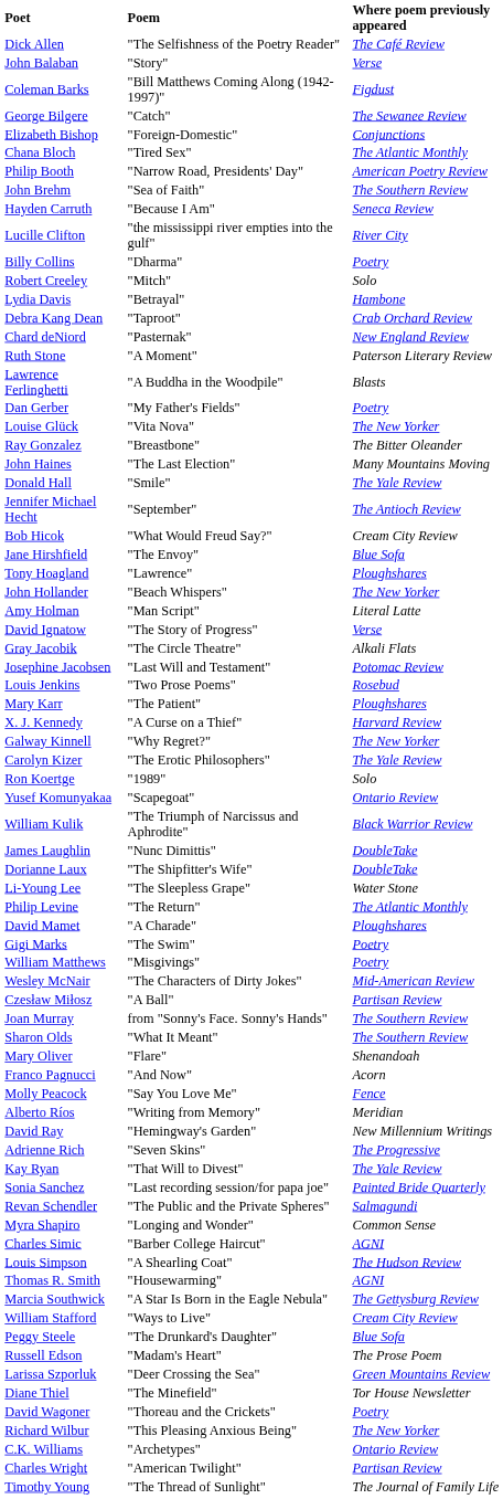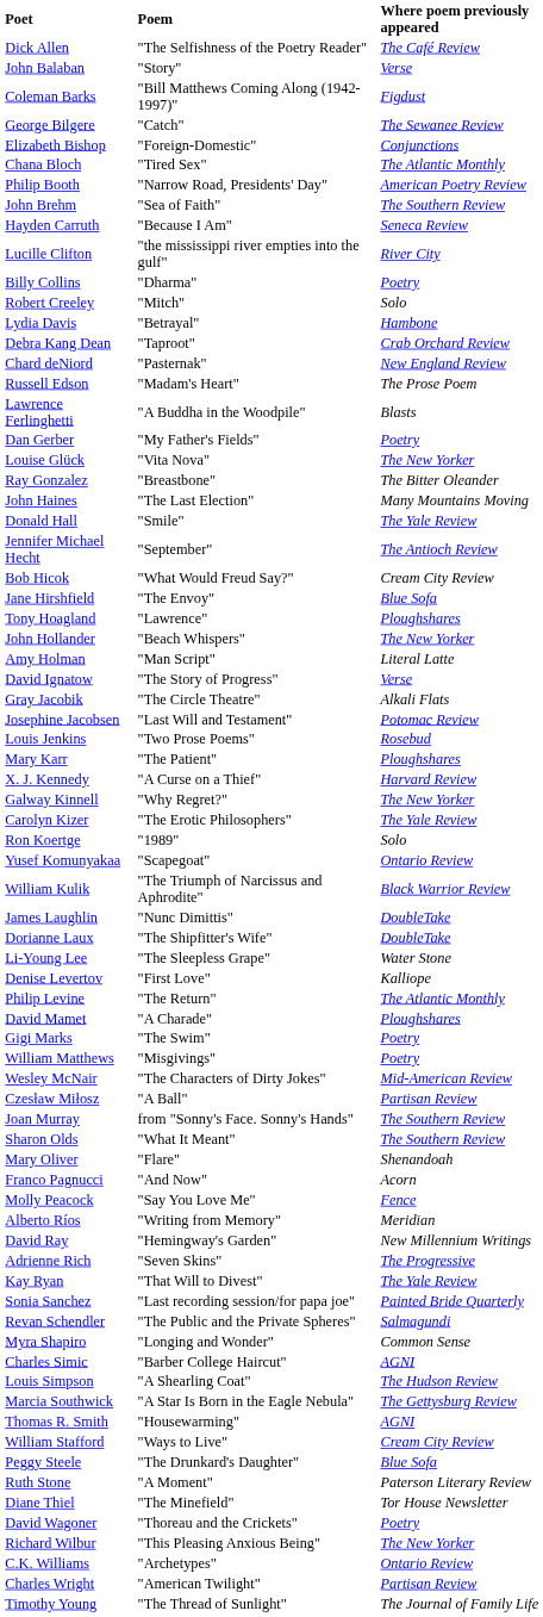 <table>
 <tr>
 <td><strong>Poet</strong></td>
 <td><strong>Poem</strong></td>
 <td><strong>Where poem previously appeared</strong></td>
 </tr>
 <tr>
 <td><a href='#'>Dick Allen</a></td>
 <td>"The Selfishness of the Poetry Reader"</td>
 <td><em><a href='#'>The Café Review</a></em></td>
 </tr>
 <tr>
 <td><a href='#'>John Balaban</a></td>
 <td>"Story"</td>
 <td><em><a href='#'>Verse</a></em></td>
 </tr>
 <tr>
 <td><a href='#'>Coleman Barks</a></td>
 <td>"Bill Matthews Coming Along (1942-1997)"</td>
 <td><em><a href='#'>Figdust</a></em></td>
 </tr>
 <tr>
 <td><a href='#'>George Bilgere</a></td>
 <td>"Catch"</td>
 <td><em><a href='#'>The Sewanee Review</a></em></td>
 </tr>
 <tr>
 <td><a href='#'>Elizabeth Bishop</a></td>
 <td>"Foreign-Domestic"</td>
 <td><em><a href='#'>Conjunctions</a></em></td>
 </tr>
 <tr>
 <td><a href='#'>Chana Bloch</a></td>
 <td>"Tired Sex"</td>
 <td><em><a href='#'>The Atlantic Monthly</a></em></td>
 </tr>
 <tr>
 <td><a href='#'>Philip Booth</a></td>
 <td>"Narrow Road, Presidents' Day"</td>
 <td><em><a href='#'>American Poetry Review</a></em></td>
 </tr>
 <tr>
 <td><a href='#'>John Brehm</a></td>
 <td>"Sea of Faith"</td>
 <td><em><a href='#'>The Southern Review</a></em></td>
 </tr>
 <tr>
 <td><a href='#'>Hayden Carruth</a></td>
 <td>"Because I Am"</td>
 <td><em><a href='#'>Seneca Review</a></em></td>
 </tr>
 <tr>
 <td><a href='#'>Lucille Clifton</a></td>
 <td>"the mississippi river empties into the gulf"</td>
 <td><em><a href='#'>River City</a></em></td>
 </tr>
 <tr>
 <td><a href='#'>Billy Collins</a></td>
 <td>"Dharma"</td>
 <td><em><a href='#'>Poetry</a></em></td>
 </tr>
 <tr>
 <td><a href='#'>Robert Creeley</a></td>
 <td>"Mitch"</td>
 <td><em>Solo</em></td>
 </tr>
 <tr>
 <td><a href='#'>Lydia Davis</a></td>
 <td>"Betrayal"</td>
 <td><em><a href='#'>Hambone</a></em></td>
 </tr>
 <tr>
 <td><a href='#'>Debra Kang Dean</a></td>
 <td>"Taproot"</td>
 <td><em><a href='#'>Crab Orchard Review</a></em></td>
 </tr>
 <tr>
 <td><a href='#'>Chard deNiord</a></td>
 <td>"Pasternak"</td>
 <td><em><a href='#'>New England Review</a></em></td>
 </tr>
 <tr>
-<td><a href='#'>Ruth Stone</a></td>
-<td>"A Moment"</td>
-<td><em>Paterson Literary Review</em></td>
+<td><a href='#'>Russell Edson</a></td>
+<td>"Madam's Heart"</td>
+<td><em>The Prose Poem</em></td>
 </tr>
 <tr>
 <td><a href='#'>Lawrence Ferlinghetti</a></td>
 <td>"A Buddha in the Woodpile"</td>
 <td><em>Blasts</em></td>
 </tr>
 <tr>
 <td><a href='#'>Dan Gerber</a></td>
 <td>"My Father's Fields"</td>
 <td><em><a href='#'>Poetry</a></em></td>
 </tr>
 <tr>
 <td><a href='#'>Louise Glück</a></td>
 <td>"Vita Nova"</td>
 <td><em><a href='#'>The New Yorker</a></em></td>
 </tr>
 <tr>
 <td><a href='#'>Ray Gonzalez</a></td>
 <td>"Breastbone"</td>
 <td><em> The Bitter Oleander</em></td>
 </tr>
 <tr>
 <td><a href='#'>John Haines</a></td>
 <td>"The Last Election"</td>
 <td><em>Many Mountains Moving</em></td>
 </tr>
 <tr>
 <td><a href='#'>Donald Hall</a></td>
 <td>"Smile"</td>
 <td><em><a href='#'>The Yale Review</a></em></td>
 </tr>
 <tr>
 <td><a href='#'>Jennifer Michael Hecht</a></td>
 <td>"September"</td>
 <td><em><a href='#'>The Antioch Review</a></em></td>
 </tr>
 <tr>
 <td><a href='#'>Bob Hicok</a></td>
 <td>"What Would Freud Say?"</td>
 <td><em>Cream City Review</em></td>
 </tr>
 <tr>
 <td><a href='#'>Jane Hirshfield</a></td>
 <td>"The Envoy"</td>
 <td><em><a href='#'>Blue Sofa</a></em></td>
 </tr>
 <tr>
 <td><a href='#'>Tony Hoagland</a></td>
 <td>"Lawrence"</td>
 <td><em><a href='#'>Ploughshares</a></em></td>
 </tr>
 <tr>
 <td><a href='#'>John Hollander</a></td>
 <td>"Beach Whispers"</td>
 <td><em><a href='#'>The New Yorker</a></em></td>
 </tr>
 <tr>
 <td><a href='#'>Amy Holman</a></td>
 <td>"Man Script"</td>
 <td><em>Literal Latte</em></td>
 </tr>
 <tr>
 <td><a href='#'>David Ignatow</a></td>
 <td>"The Story of Progress"</td>
 <td><em><a href='#'>Verse</a></em></td>
 </tr>
 <tr>
 <td><a href='#'>Gray Jacobik</a></td>
 <td>"The Circle Theatre"</td>
 <td><em>Alkali Flats</em></td>
 </tr>
 <tr>
 <td><a href='#'>Josephine Jacobsen</a></td>
 <td>"Last Will and Testament"</td>
 <td><em><a href='#'>Potomac Review</a></em></td>
 </tr>
 <tr>
 <td><a href='#'>Louis Jenkins</a></td>
 <td>"Two Prose Poems"</td>
 <td><em><a href='#'>Rosebud</a></em></td>
 </tr>
 <tr>
 <td><a href='#'>Mary Karr</a></td>
 <td>"The Patient"</td>
 <td><em><a href='#'>Ploughshares</a></em></td>
 </tr>
 <tr>
 <td><a href='#'>X. J. Kennedy</a></td>
 <td>"A Curse on a Thief"</td>
 <td><em><a href='#'>Harvard Review</a></em></td>
 </tr>
 <tr>
 <td><a href='#'>Galway Kinnell</a></td>
 <td>"Why Regret?"</td>
 <td><em><a href='#'>The New Yorker</a></em></td>
 </tr>
 <tr>
 <td><a href='#'>Carolyn Kizer</a></td>
 <td>"The Erotic Philosophers"</td>
 <td><em><a href='#'>The Yale Review</a></em></td>
 </tr>
 <tr>
 <td><a href='#'>Ron Koertge</a></td>
 <td>"1989"</td>
 <td><em>Solo</em></td>
 </tr>
 <tr>
 <td><a href='#'>Yusef Komunyakaa</a></td>
 <td>"Scapegoat"</td>
 <td><em><a href='#'>Ontario Review</a></em></td>
 </tr>
 <tr>
 <td><a href='#'>William Kulik</a></td>
 <td>"The Triumph of Narcissus and Aphrodite"</td>
 <td><em><a href='#'>Black Warrior Review</a></em></td>
 </tr>
 <tr>
 <td><a href='#'>James Laughlin</a></td>
 <td>"Nunc Dimittis"</td>
 <td><em><a href='#'>DoubleTake</a></em></td>
 </tr>
 <tr>
 <td><a href='#'>Dorianne Laux</a></td>
 <td>"The Shipfitter's Wife"</td>
 <td><em><a href='#'>DoubleTake</a></em></td>
 </tr>
 <tr>
 <td><a href='#'>Li-Young Lee</a></td>
 <td>"The Sleepless Grape"</td>
 <td><em>Water Stone</em></td>
 </tr>
 <tr>
+<td><a href='#'>Denise Levertov</a></td>
+<td>"First Love"</td>
+<td><em>Kalliope</em></td>
+</tr>
+<tr>
 <td><a href='#'>Philip Levine</a></td>
 <td>"The Return"</td>
 <td><em><a href='#'>The Atlantic Monthly</a></em></td>
 </tr>
 <tr>
 <td><a href='#'>David Mamet</a></td>
 <td>"A Charade"</td>
 <td><em><a href='#'>Ploughshares</a></em></td>
 </tr>
 <tr>
 <td><a href='#'>Gigi Marks</a></td>
 <td>"The Swim"</td>
 <td><em><a href='#'>Poetry</a></em></td>
 </tr>
 <tr>
 <td><a href='#'>William Matthews</a></td>
 <td>"Misgivings"</td>
 <td><em><a href='#'>Poetry</a></em></td>
 </tr>
 <tr>
 <td><a href='#'>Wesley McNair</a></td>
 <td>"The Characters of Dirty Jokes"</td>
 <td><em><a href='#'>Mid-American Review</a></em></td>
 </tr>
 <tr>
 <td><a href='#'>Czesław Miłosz</a></td>
 <td>"A Ball"</td>
 <td><em><a href='#'>Partisan Review</a></em></td>
 </tr>
 <tr>
 <td><a href='#'>Joan Murray</a></td>
 <td>from "Sonny's Face. Sonny's Hands"</td>
 <td><em><a href='#'>The Southern Review</a></em></td>
 </tr>
 <tr>
 <td><a href='#'>Sharon Olds</a></td>
 <td>"What It Meant"</td>
 <td><em><a href='#'>The Southern Review</a></em></td>
 </tr>
 <tr>
 <td><a href='#'>Mary Oliver</a></td>
 <td>"Flare"</td>
 <td><em>Shenandoah</em></td>
 </tr>
 <tr>
 <td><a href='#'>Franco Pagnucci</a></td>
 <td>"And Now"</td>
 <td><em>Acorn</em></td>
 </tr>
 <tr>
 <td><a href='#'>Molly Peacock</a></td>
 <td>"Say You Love Me"</td>
 <td><em><a href='#'>Fence</a></em></td>
 </tr>
 <tr>
 <td><a href='#'>Alberto Ríos</a></td>
 <td>"Writing from Memory"</td>
 <td><em>Meridian</em></td>
 </tr>
 <tr>
 <td><a href='#'>David Ray</a></td>
 <td>"Hemingway's Garden"</td>
 <td><em>New Millennium Writings</em></td>
 </tr>
 <tr>
 <td><a href='#'>Adrienne Rich</a></td>
 <td>"Seven Skins"</td>
 <td><em><a href='#'>The Progressive</a></em></td>
 </tr>
 <tr>
 <td><a href='#'>Kay Ryan</a></td>
 <td>"That Will to Divest"</td>
 <td><em><a href='#'>The Yale Review</a></em></td>
 </tr>
 <tr>
 <td><a href='#'>Sonia Sanchez</a></td>
 <td>"Last recording session/for papa joe"</td>
 <td><em><a href='#'>Painted Bride Quarterly</a></em></td>
 </tr>
 <tr>
 <td><a href='#'>Revan Schendler</a></td>
 <td>"The Public and the Private Spheres"</td>
 <td><em><a href='#'>Salmagundi</a></em></td>
 </tr>
 <tr>
 <td><a href='#'>Myra Shapiro</a></td>
 <td>"Longing and Wonder"</td>
 <td><em>Common Sense</em></td>
 </tr>
 <tr>
 <td><a href='#'>Charles Simic</a></td>
 <td>"Barber College Haircut"</td>
 <td><em><a href='#'>AGNI</a></em></td>
 </tr>
 <tr>
 <td><a href='#'>Louis Simpson</a></td>
 <td>"A Shearling Coat"</td>
 <td><em><a href='#'>The Hudson Review</a></em></td>
 </tr>
 <tr>
+<td><a href='#'>Marcia Southwick</a></td>
+<td>"A Star Is Born in the Eagle Nebula"</td>
+<td><em><a href='#'>The Gettysburg Review</a></em></td>
+</tr>
+<tr>
 <td><a href='#'>Thomas R. Smith</a></td>
 <td>"Housewarming"</td>
 <td><em><a href='#'>AGNI</a></em></td>
-</tr>
-<tr>
-<td><a href='#'>Marcia Southwick</a></td>
-<td>"A Star Is Born in the Eagle Nebula"</td>
-<td><em><a href='#'>The Gettysburg Review</a></em></td>
 </tr>
 <tr>
 <td><a href='#'>William Stafford</a></td>
 <td>"Ways to Live"</td>
 <td><em><a href='#'>Cream City Review</a></em></td>
 </tr>
 <tr>
 <td><a href='#'>Peggy Steele</a></td>
 <td>"The Drunkard's Daughter"</td>
 <td><em><a href='#'>Blue Sofa</a></em></td>
 </tr>
 <tr>
-<td><a href='#'>Russell Edson</a></td>
-<td>"Madam's Heart"</td>
-<td><em>The Prose Poem</em></td>
-</tr>
-<tr>
-<td><a href='#'>Larissa Szporluk</a></td>
-<td>"Deer Crossing the Sea"</td>
-<td><em><a href='#'>Green Mountains Review</a></em></td>
+<td><a href='#'>Ruth Stone</a></td>
+<td>"A Moment"</td>
+<td><em>Paterson Literary Review</em></td>
 </tr>
 <tr>
 <td><a href='#'>Diane Thiel</a></td>
 <td>"The Minefield"</td>
 <td><em>Tor House Newsletter</em></td>
 </tr>
 <tr>
 <td><a href='#'>David Wagoner</a></td>
 <td>"Thoreau and the Crickets"</td>
 <td><em><a href='#'>Poetry</a></em></td>
 </tr>
 <tr>
 <td><a href='#'>Richard Wilbur</a></td>
 <td>"This Pleasing Anxious Being"</td>
 <td><em><a href='#'>The New Yorker</a></em></td>
 </tr>
 <tr>
 <td><a href='#'>C.K. Williams</a></td>
 <td>"Archetypes"</td>
 <td><em><a href='#'>Ontario Review</a></em></td>
 </tr>
 <tr>
 <td><a href='#'>Charles Wright</a></td>
 <td>"American Twilight"</td>
 <td><em><a href='#'>Partisan Review</a></em></td>
 </tr>
 <tr>
 <td><a href='#'>Timothy Young</a></td>
 <td>"The Thread of Sunlight"</td>
 <td><em>The Journal of Family Life </em></td>
 </tr>
 <tr>
 </tr>
 </table>
